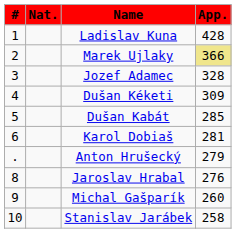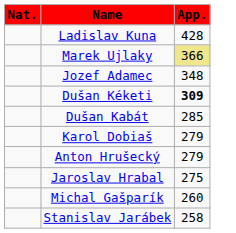 <table class="wikitable" style="text-align:center;">
 <tr>
-<th style="color:black; background:red;">#</th>
 <th style="color:black; background:red;">Nat.</th>
 <th style="color:black; background:red;">Name</th>
 <th style="color:black; background:red;">App.</th>
 </tr>
 <tr>
-<td>1</td>
 <td></td>
 <td><a href='#'>Ladislav Kuna</a></td>
 <td>428</td>
 </tr>
 <tr>
-<td>2</td>
 <td></td>
 <td><a href='#'>Marek Ujlaky</a></td>
 <td style="background: khaki;">366</td>
 </tr>
 <tr>
-<td>3</td>
 <td></td>
 <td><a href='#'>Jozef Adamec</a></td>
-<td>328</td>
+<td>348</td>
 </tr>
 <tr>
-<td>4</td>
 <td></td>
 <td><a href='#'>Dušan Kéketi</a></td>
-<td>309</td>
+<td><strong>309</strong></td>
 </tr>
 <tr>
-<td>5</td>
 <td></td>
 <td><a href='#'>Dušan Kabát</a></td>
 <td>285</td>
 </tr>
 <tr>
-<td>6</td>
 <td></td>
 <td><a href='#'>Karol Dobiaš</a></td>
-<td>281</td>
+<td>279</td>
 </tr>
 <tr>
-<td>.</td>
 <td></td>
 <td><a href='#'>Anton Hrušecký</a></td>
 <td>279</td>
 </tr>
 <tr>
-<td>8</td>
 <td></td>
 <td><a href='#'>Jaroslav Hrabal</a></td>
-<td>276</td>
+<td>275</td>
 </tr>
 <tr>
-<td>9</td>
 <td></td>
 <td><a href='#'>Michal Gašparík</a></td>
 <td>260</td>
 </tr>
 <tr>
-<td>10</td>
 <td></td>
 <td><a href='#'>Stanislav Jarábek</a></td>
 <td>258</td>
 </tr>
 </table>
